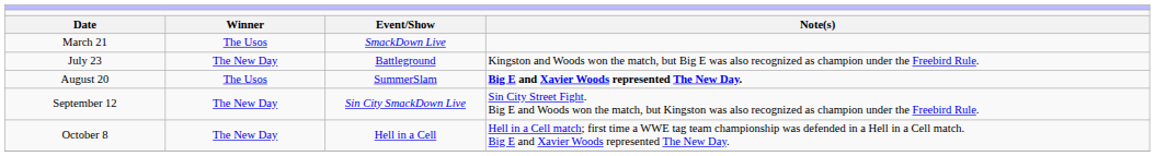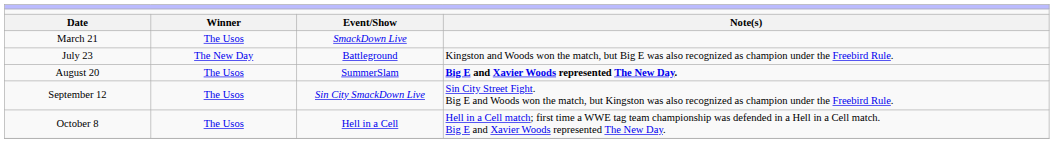 <table class="wikitable" style="text-align:center; width:100%;">
 <tr style="background:#BBF;">
 <td colspan="5"></td>
 </tr>
 <tr>
 <td colspan="5"><strong></strong></td>
 </tr>
 <tr>
 <th width=14%>Date</th>
 <th width=14%>Winner</th>
 <th width=14%>Event/Show</th>
 <th width=58%>Note(s)</th>
 </tr>
 <tr>
 <td>March 21</td>
 <td><a href='#'>The Usos</a><br></td>
 <td><em><a href='#'>SmackDown Live</a></em></td>
 <td align=left></td>
 </tr>
 <tr>
 <td>July 23</td>
 <td><a href='#'>The New Day</a><br></td>
 <td><a href='#'>Battleground</a></td>
 <td align=left>Kingston and Woods won the match, but Big E was also recognized as champion under the <a href='#'>Freebird Rule</a>.</td>
 </tr>
 <tr>
 <td>August 20</td>
 <td><a href='#'>The Usos</a><br></td>
 <td><a href='#'>SummerSlam</a><br></td>
 <td align=left><strong><a href='#'>Big E</a> and <a href='#'>Xavier Woods</a> represented <a href='#'>The New Day</a>.</strong></td>
 </tr>
 <tr>
 <td>September 12</td>
-<td><a href='#'>The New Day</a><br></td>
+<td><a href='#'>The Usos</a><br></td>
 <td><em><a href='#'>Sin City SmackDown Live</a></em></td>
 <td align=left><a href='#'>Sin City Street Fight</a>.<br>Big E and Woods won the match, but Kingston was also recognized as champion under the <a href='#'>Freebird Rule</a>.</td>
 </tr>
 <tr>
 <td>October 8</td>
-<td><a href='#'>The New Day</a><br></td>
+<td><a href='#'>The Usos</a><br></td>
 <td><a href='#'>Hell in a Cell</a></td>
 <td align=left><a href='#'>Hell in a Cell match</a>; first time a WWE tag team championship was defended in a Hell in a Cell match.<br><a href='#'>Big E</a> and <a href='#'>Xavier Woods</a> represented <a href='#'>The New Day</a>.</td>
 </tr>
 <tr>
 </tr>
 </table>
